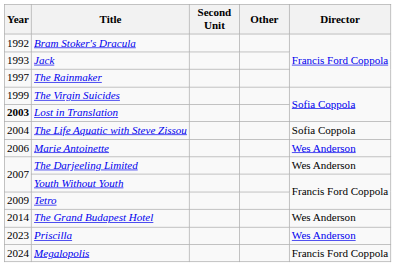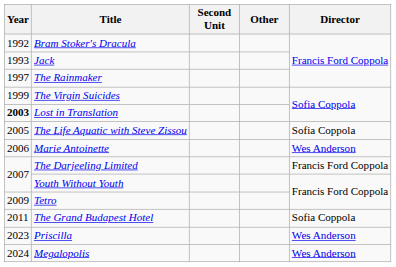 <table class="wikitable sortable">
 <tr>
 <th>Year</th>
 <th>Title</th>
 <th width=65>Second Unit</th>
 <th width=65>Other</th>
 <th class="unsortable">Director</th>
 </tr>
 <tr>
 <td>1992</td>
 <td><em><a href='#'>Bram Stoker's Dracula</a></em></td>
 <td></td>
 <td></td>
 <td rowspan="3"><a href='#'>Francis Ford Coppola</a></td>
 </tr>
 <tr>
 <td>1993</td>
 <td><em><a href='#'>Jack</a></em></td>
 <td></td>
 <td></td>
 </tr>
 <tr>
 <td>1997</td>
 <td><em><a href='#'>The Rainmaker</a></em></td>
 <td></td>
 <td></td>
 </tr>
 <tr>
 <td>1999</td>
 <td><em><a href='#'>The Virgin Suicides</a></em></td>
 <td></td>
 <td></td>
 <td rowspan="2"><a href='#'>Sofia Coppola</a></td>
 </tr>
 <tr>
 <td><strong>2003</strong></td>
 <td><em><a href='#'>Lost in Translation</a></em></td>
 <td></td>
 <td></td>
 </tr>
 <tr>
-<td>2004</td>
+<td>2005</td>
 <td><em><a href='#'>The Life Aquatic with Steve Zissou</a></em></td>
 <td></td>
 <td></td>
 <td>Sofia Coppola</td>
 </tr>
 <tr>
 <td>2006</td>
 <td><em><a href='#'>Marie Antoinette</a></em></td>
 <td></td>
 <td></td>
 <td><a href='#'>Wes Anderson</a></td>
 </tr>
 <tr>
 <td rowspan="2">2007</td>
 <td><em><a href='#'>The Darjeeling Limited</a></em></td>
 <td></td>
 <td></td>
-<td>Wes Anderson</td>
+<td>Francis Ford Coppola</td>
 </tr>
 <tr>
 <td><em><a href='#'>Youth Without Youth</a></em></td>
 <td></td>
 <td></td>
 <td rowspan="2">Francis Ford Coppola</td>
 </tr>
 <tr>
 <td>2009</td>
 <td><em><a href='#'>Tetro</a></em></td>
 <td></td>
 <td></td>
 </tr>
 <tr>
-<td>2014</td>
+<td>2011</td>
 <td><em><a href='#'>The Grand Budapest Hotel</a></em></td>
 <td></td>
 <td></td>
-<td>Wes Anderson</td>
+<td>Sofia Coppola</td>
 </tr>
 <tr>
 <td>2023</td>
 <td><em><a href='#'>Priscilla</a></em></td>
 <td></td>
 <td></td>
 <td><a href='#'>Wes Anderson</a></td>
 </tr>
 <tr>
 <td>2024</td>
 <td><em><a href='#'>Megalopolis</a></em></td>
 <td></td>
 <td></td>
-<td>Francis Ford Coppola</td>
+<td><a href='#'>Wes Anderson</a></td>
 </tr>
 </table>
